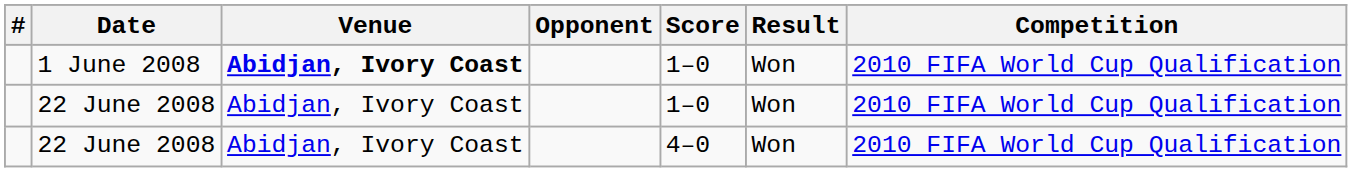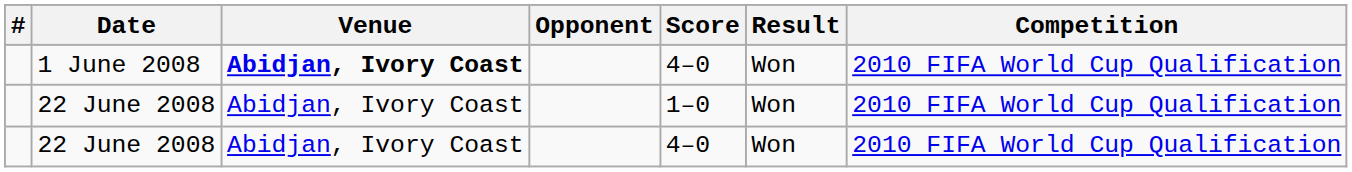 <table class="wikitable">
 <tr>
 <th>#</th>
 <th>Date</th>
 <th>Venue</th>
 <th>Opponent</th>
 <th>Score</th>
 <th>Result</th>
 <th>Competition</th>
 </tr>
 <tr>
 <td></td>
 <td>1 June 2008</td>
 <td><strong><a href='#'>Abidjan</a>, Ivory Coast</strong></td>
 <td></td>
-<td>1–0</td>
+<td>4–0</td>
 <td>Won</td>
 <td><a href='#'>2010 FIFA World Cup Qualification</a></td>
 </tr>
 <tr>
 <td></td>
 <td>22 June 2008</td>
 <td><a href='#'>Abidjan</a>, Ivory Coast</td>
 <td></td>
 <td>1–0</td>
 <td>Won</td>
 <td><a href='#'>2010 FIFA World Cup Qualification</a></td>
 </tr>
 <tr>
 <td></td>
 <td>22 June 2008</td>
 <td><a href='#'>Abidjan</a>, Ivory Coast</td>
 <td></td>
 <td>4–0</td>
 <td>Won</td>
 <td><a href='#'>2010 FIFA World Cup Qualification</a></td>
 </tr>
 </table>
